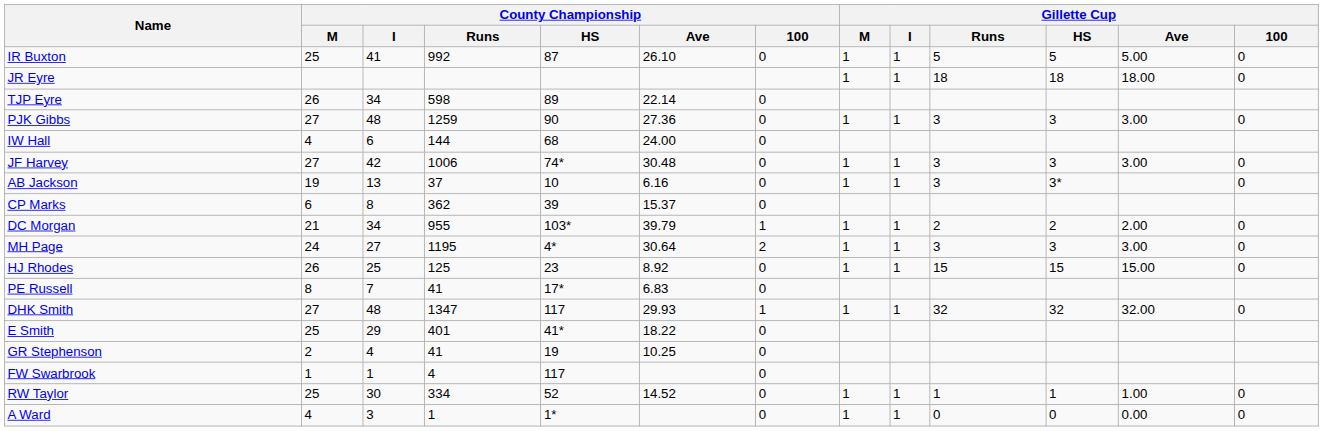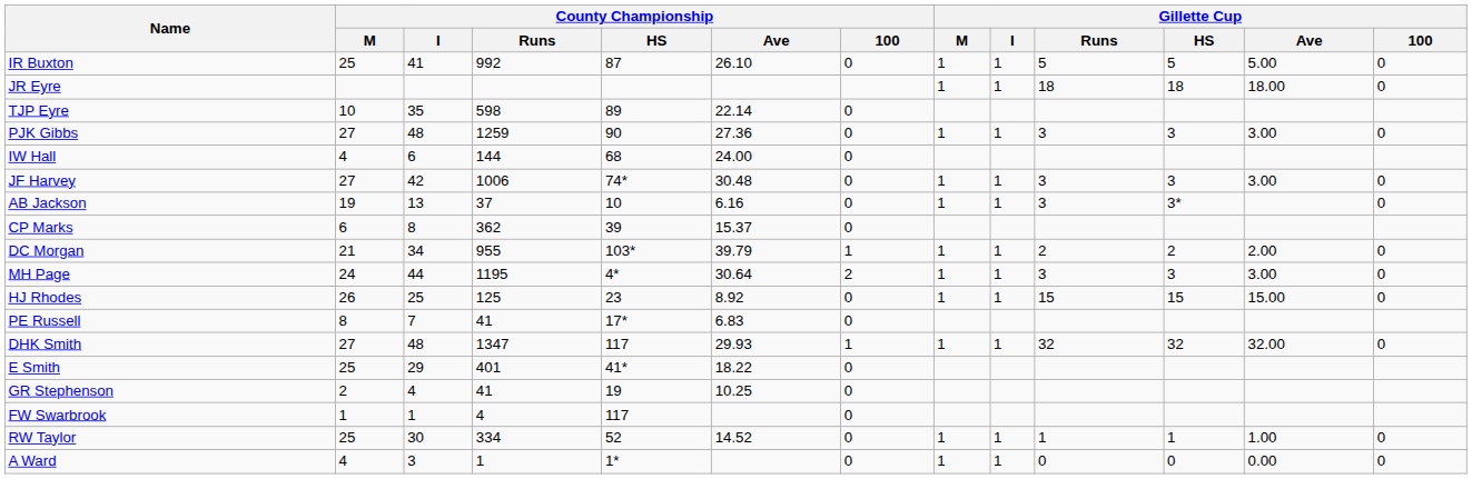 <table class="wikitable " width="100%">
 <tr bgcolor="#efefef">
 <th rowspan=2>Name</th>
 <th colspan=6><a href='#'>County Championship</a></th>
 <th colspan=6><a href='#'>Gillette Cup</a></th>
 </tr>
 <tr>
 <th>M</th>
 <th>I</th>
 <th>Runs</th>
 <th>HS</th>
 <th>Ave</th>
 <th>100</th>
 <th>M</th>
 <th>I</th>
 <th>Runs</th>
 <th>HS</th>
 <th>Ave</th>
 <th>100</th>
 </tr>
 <tr>
 <td><a href='#'>IR Buxton</a></td>
 <td>25</td>
 <td>41</td>
 <td>992</td>
 <td>87</td>
 <td>26.10</td>
 <td>0</td>
 <td>1</td>
 <td>1</td>
 <td>5</td>
 <td>5</td>
 <td>5.00</td>
 <td>0</td>
 </tr>
 <tr>
 <td><a href='#'>JR Eyre</a></td>
 <td></td>
 <td></td>
 <td></td>
 <td></td>
 <td></td>
 <td></td>
 <td>1</td>
 <td>1</td>
 <td>18</td>
 <td>18</td>
 <td>18.00</td>
 <td>0</td>
 </tr>
 <tr>
 <td><a href='#'>TJP Eyre</a></td>
-<td>26</td>
-<td>34</td>
+<td>10</td>
+<td>35</td>
 <td>598</td>
 <td>89</td>
 <td>22.14</td>
 <td>0</td>
 <td></td>
 <td></td>
 <td></td>
 <td></td>
 <td></td>
 <td></td>
 </tr>
 <tr>
 <td><a href='#'>PJK Gibbs</a></td>
 <td>27</td>
 <td>48</td>
 <td>1259</td>
 <td>90</td>
 <td>27.36</td>
 <td>0</td>
 <td>1</td>
 <td>1</td>
 <td>3</td>
 <td>3</td>
 <td>3.00</td>
 <td>0</td>
 </tr>
 <tr>
 <td><a href='#'>IW Hall</a></td>
 <td>4</td>
 <td>6</td>
 <td>144</td>
 <td>68</td>
 <td>24.00</td>
 <td>0</td>
 <td></td>
 <td></td>
 <td></td>
 <td></td>
 <td></td>
 <td></td>
 </tr>
 <tr>
 <td><a href='#'>JF Harvey</a></td>
 <td>27</td>
 <td>42</td>
 <td>1006</td>
 <td>74*</td>
 <td>30.48</td>
 <td>0</td>
 <td>1</td>
 <td>1</td>
 <td>3</td>
 <td>3</td>
 <td>3.00</td>
 <td>0</td>
 </tr>
 <tr>
 <td><a href='#'>AB Jackson</a></td>
 <td>19</td>
 <td>13</td>
 <td>37</td>
 <td>10</td>
 <td>6.16</td>
 <td>0</td>
 <td>1</td>
 <td>1</td>
 <td>3</td>
 <td>3*</td>
 <td></td>
 <td>0</td>
 </tr>
 <tr>
 <td><a href='#'>CP Marks</a></td>
 <td>6</td>
 <td>8</td>
 <td>362</td>
 <td>39</td>
 <td>15.37</td>
 <td>0</td>
 <td></td>
 <td></td>
 <td></td>
 <td></td>
 <td></td>
 <td></td>
 </tr>
 <tr>
 <td><a href='#'>DC Morgan</a></td>
 <td>21</td>
 <td>34</td>
 <td>955</td>
 <td>103*</td>
 <td>39.79</td>
 <td>1</td>
 <td>1</td>
 <td>1</td>
 <td>2</td>
 <td>2</td>
 <td>2.00</td>
 <td>0</td>
 </tr>
 <tr>
 <td><a href='#'>MH Page</a></td>
 <td>24</td>
-<td>27</td>
+<td>44</td>
 <td>1195</td>
 <td>4*</td>
 <td>30.64</td>
 <td>2</td>
 <td>1</td>
 <td>1</td>
 <td>3</td>
 <td>3</td>
 <td>3.00</td>
 <td>0</td>
 </tr>
 <tr>
 <td><a href='#'>HJ Rhodes</a></td>
 <td>26</td>
 <td>25</td>
 <td>125</td>
 <td>23</td>
 <td>8.92</td>
 <td>0</td>
 <td>1</td>
 <td>1</td>
 <td>15</td>
 <td>15</td>
 <td>15.00</td>
 <td>0</td>
 </tr>
 <tr>
 <td><a href='#'>PE Russell</a></td>
 <td>8</td>
 <td>7</td>
 <td>41</td>
 <td>17*</td>
 <td>6.83</td>
 <td>0</td>
 <td></td>
 <td></td>
 <td></td>
 <td></td>
 <td></td>
 <td></td>
 </tr>
 <tr>
 <td><a href='#'>DHK Smith</a></td>
 <td>27</td>
 <td>48</td>
 <td>1347</td>
 <td>117</td>
 <td>29.93</td>
 <td>1</td>
 <td>1</td>
 <td>1</td>
 <td>32</td>
 <td>32</td>
 <td>32.00</td>
 <td>0</td>
 </tr>
 <tr>
 <td><a href='#'>E Smith</a></td>
 <td>25</td>
 <td>29</td>
 <td>401</td>
 <td>41*</td>
 <td>18.22</td>
 <td>0</td>
 <td></td>
 <td></td>
 <td></td>
 <td></td>
 <td></td>
 <td></td>
 </tr>
 <tr>
 <td><a href='#'>GR Stephenson</a></td>
 <td>2</td>
 <td>4</td>
 <td>41</td>
 <td>19</td>
 <td>10.25</td>
 <td>0</td>
 <td></td>
 <td></td>
 <td></td>
 <td></td>
 <td></td>
 <td></td>
 </tr>
 <tr>
 <td><a href='#'>FW Swarbrook</a></td>
 <td>1</td>
 <td>1</td>
 <td>4</td>
 <td>117</td>
 <td></td>
 <td>0</td>
 <td></td>
 <td></td>
 <td></td>
 <td></td>
 <td></td>
 <td></td>
 </tr>
 <tr>
 <td><a href='#'>RW Taylor</a></td>
 <td>25</td>
 <td>30</td>
 <td>334</td>
 <td>52</td>
 <td>14.52</td>
 <td>0</td>
 <td>1</td>
 <td>1</td>
 <td>1</td>
 <td>1</td>
 <td>1.00</td>
 <td>0</td>
 </tr>
 <tr>
 <td><a href='#'>A Ward</a></td>
 <td>4</td>
 <td>3</td>
 <td>1</td>
 <td>1*</td>
 <td></td>
 <td>0</td>
 <td>1</td>
 <td>1</td>
 <td>0</td>
 <td>0</td>
 <td>0.00</td>
 <td>0</td>
 </tr>
 </table>
